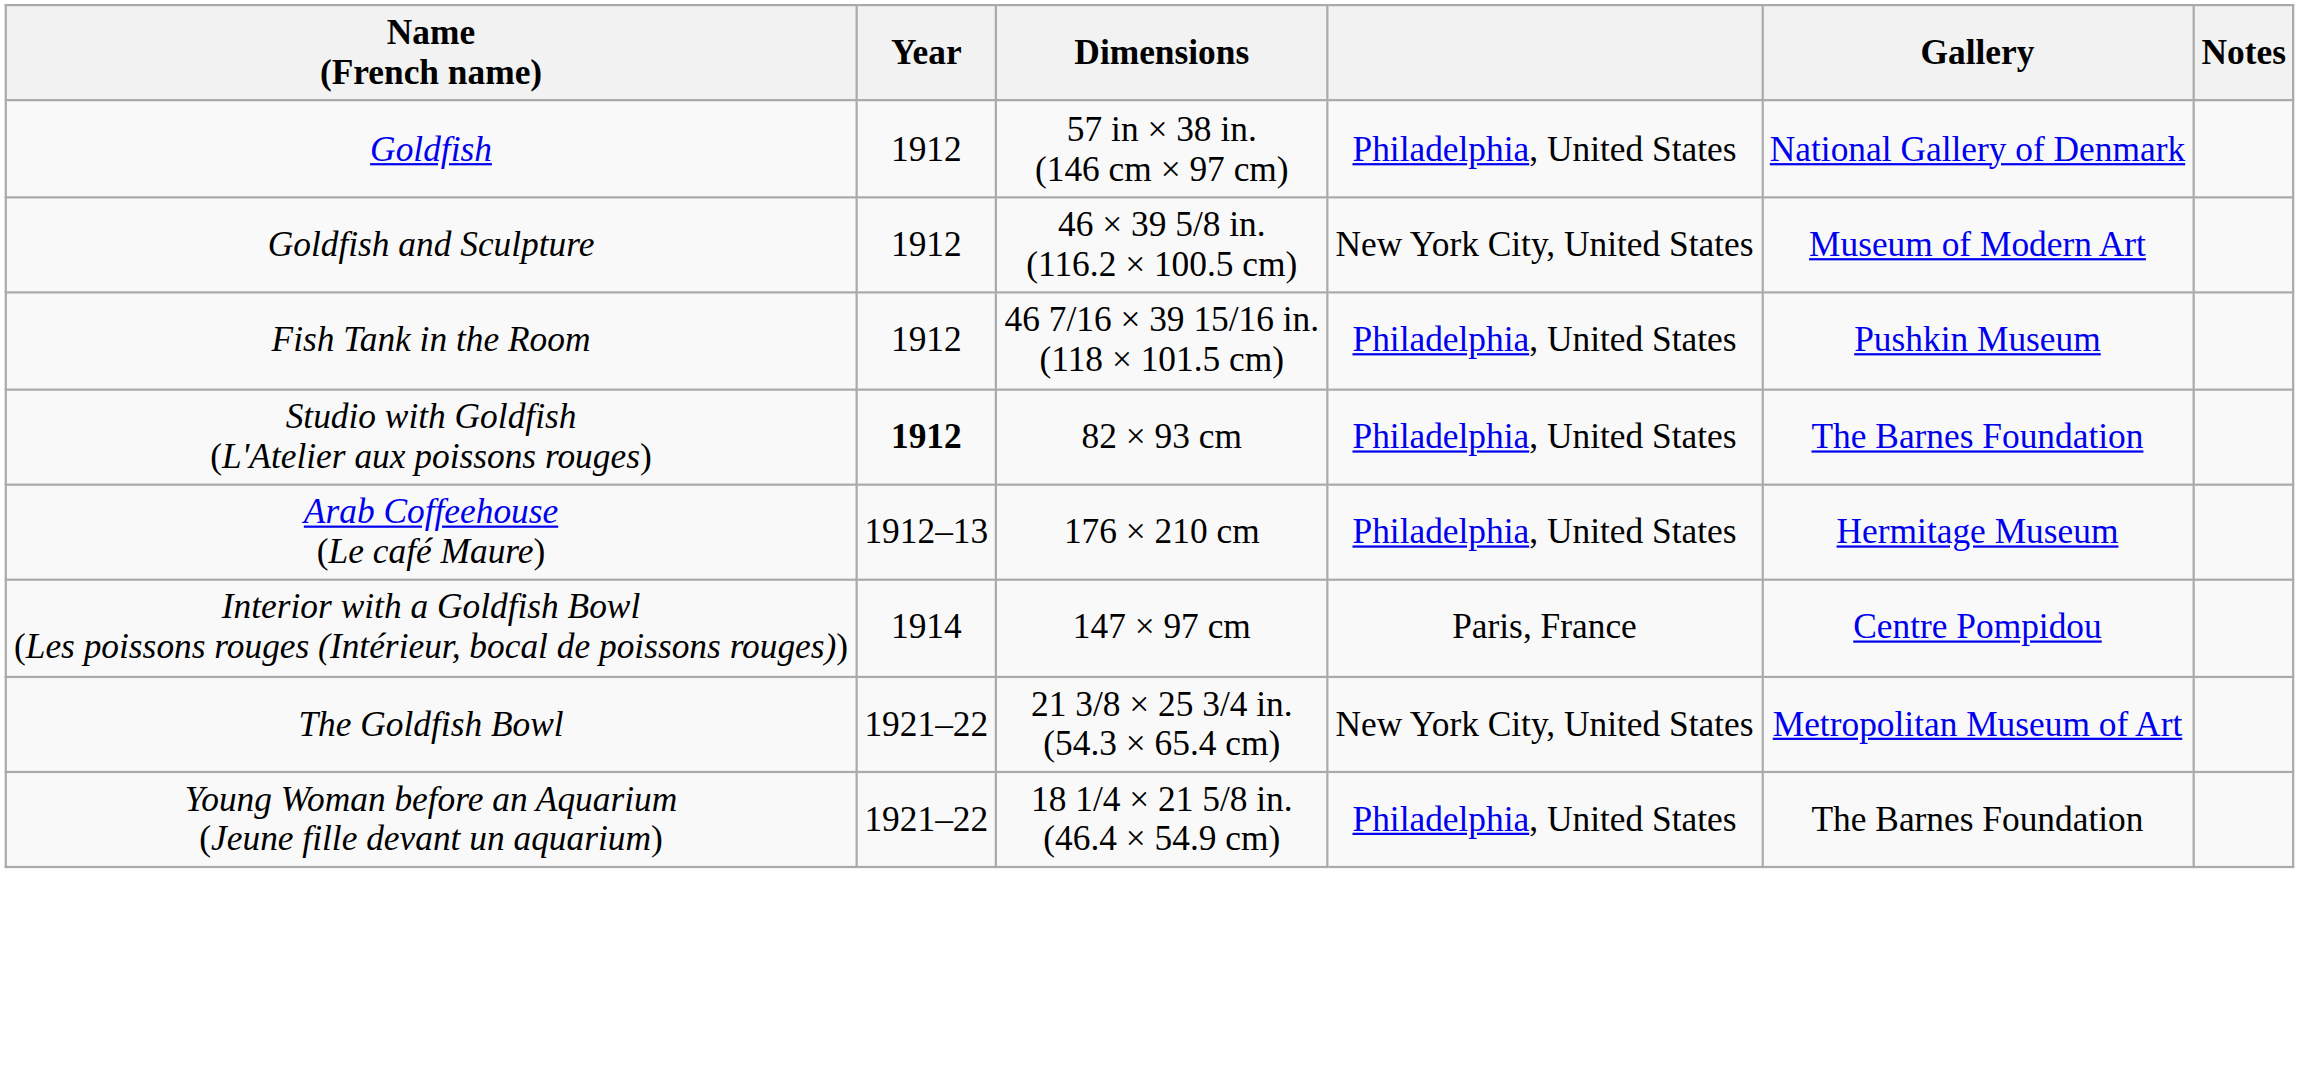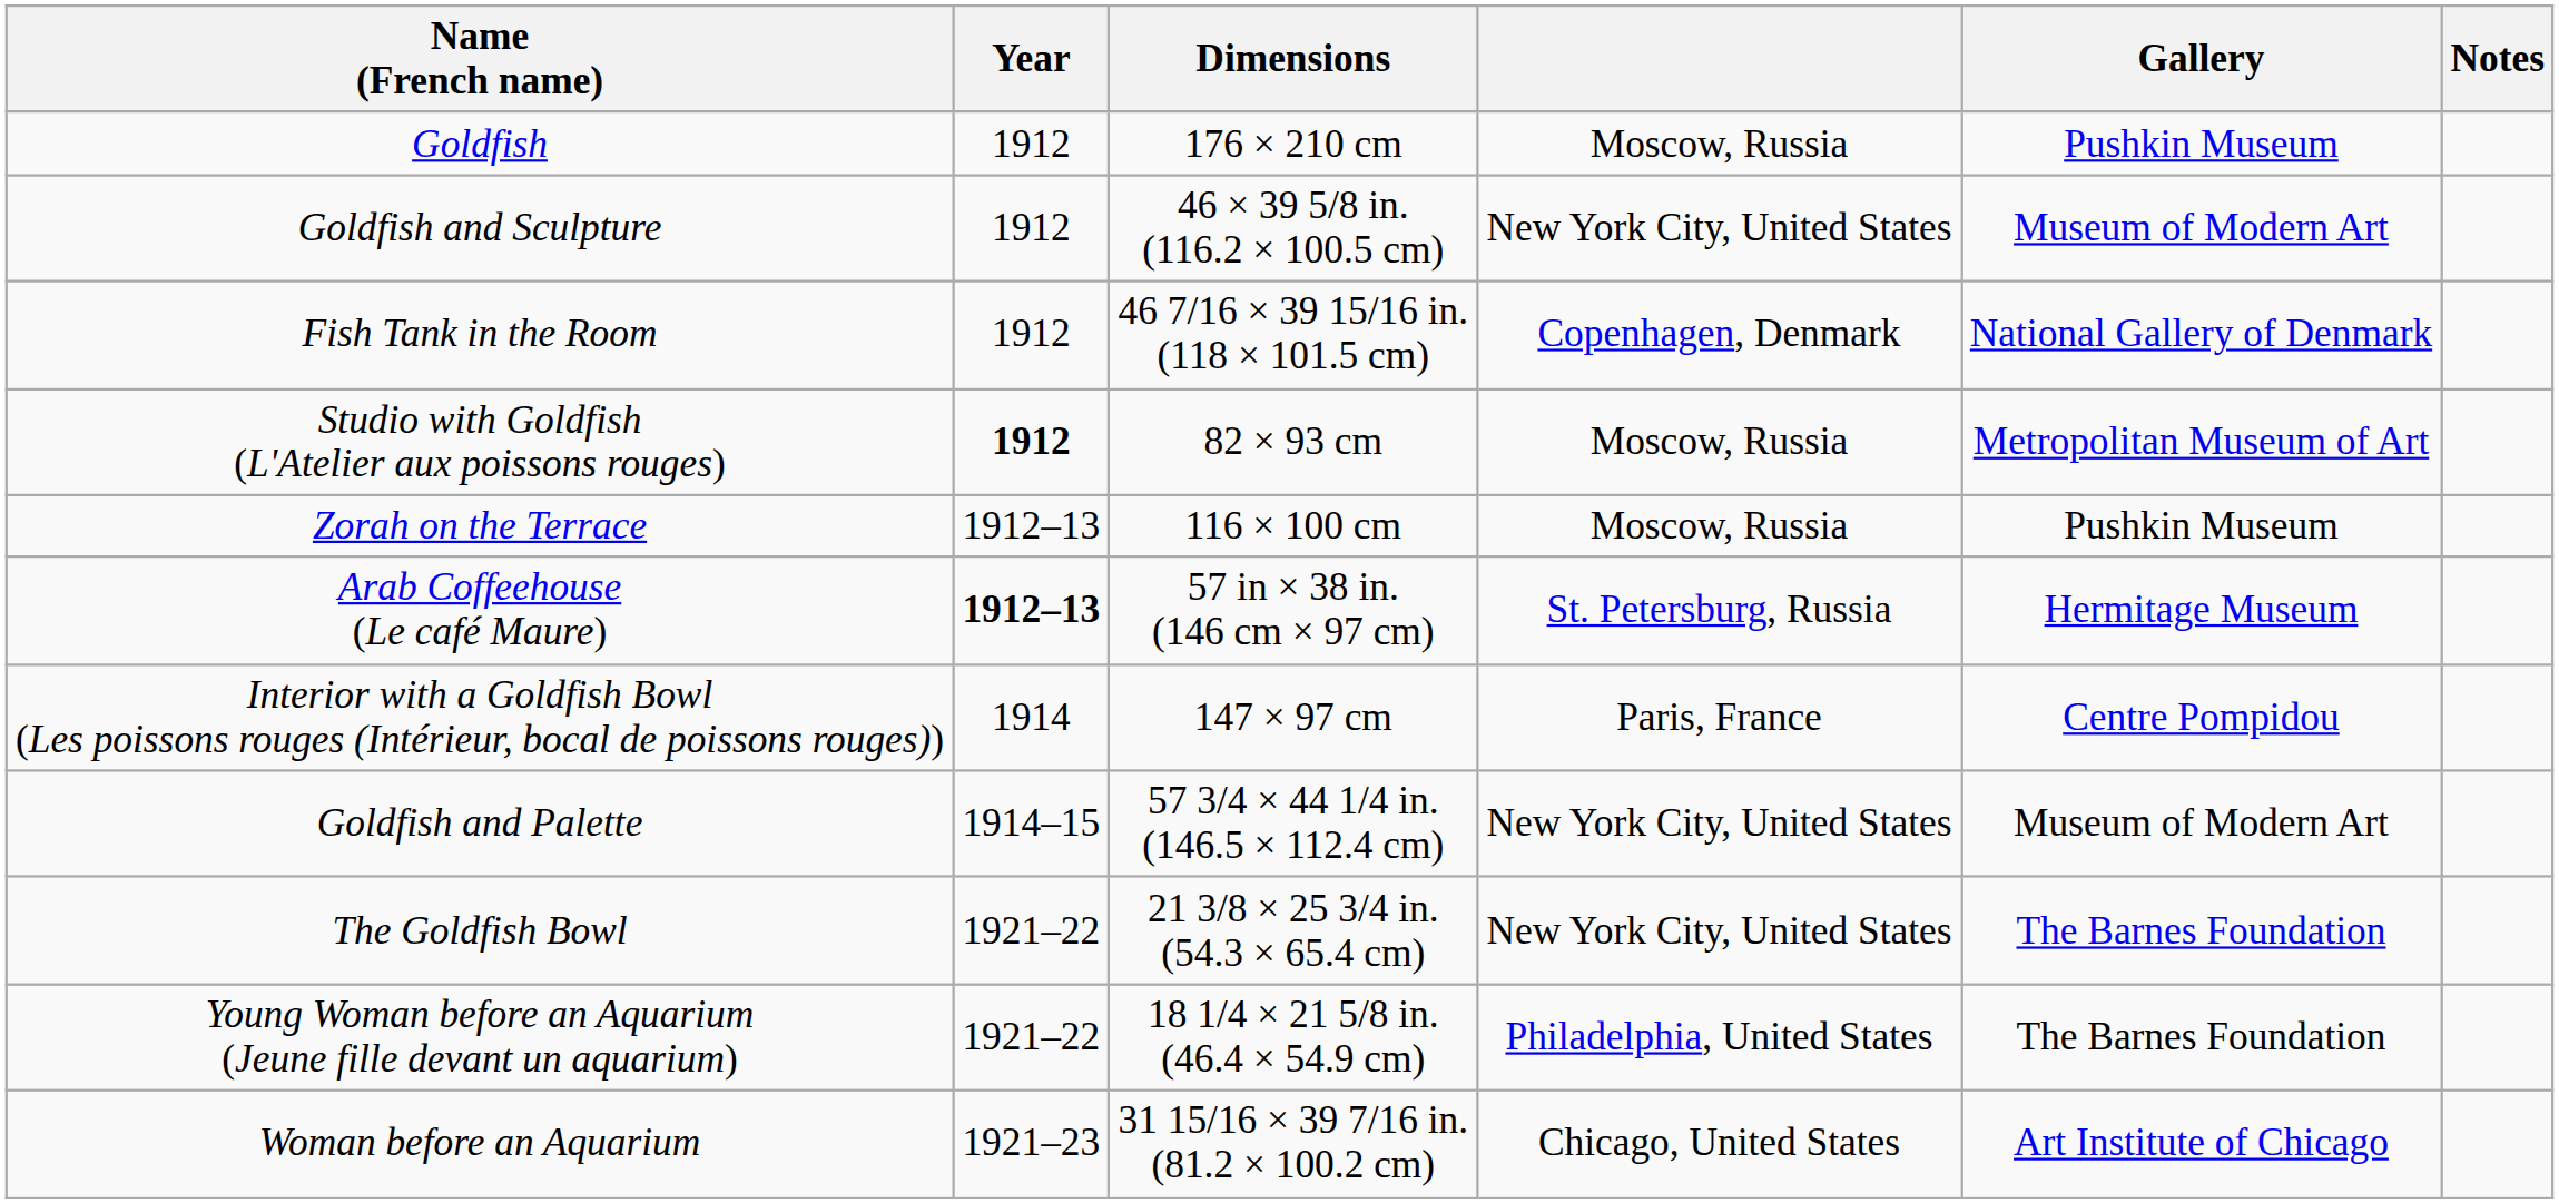 <table class="sortable wikitable" style="margin-left:0.5em; text-align:center">
 <tr>
 <th>Name <br> (French name)</th>
 <th>Year</th>
 <th>Dimensions</th>
 <th></th>
 <th>Gallery</th>
 <th class="unsortable">Notes</th>
 </tr>
 <tr>
 <td><em><a href='#'>Goldfish</a></em></td>
 <td>1912</td>
-<td>57 in × 38 in.<br>(146 cm × 97 cm)</td>
-<td><a href='#'>Philadelphia</a>, United States</td>
-<td><a href='#'>National Gallery of Denmark</a></td>
+<td>176 × 210 cm</td>
+<td>Moscow, Russia</td>
+<td><a href='#'>Pushkin Museum</a></td>
 <td></td>
 </tr>
 <tr>
 <td><em>Goldfish and Sculpture</em></td>
 <td>1912</td>
 <td>46 × 39 5/8 in.<br>(116.2 × 100.5 cm)</td>
 <td>New York City, United States</td>
 <td><a href='#'>Museum of Modern Art</a></td>
 <td></td>
 </tr>
 <tr>
 <td><em>Fish Tank in the Room</em></td>
 <td>1912</td>
 <td>46 7/16 × 39 15/16 in.<br>(118 × 101.5 cm)</td>
-<td><a href='#'>Philadelphia</a>, United States</td>
-<td><a href='#'>Pushkin Museum</a></td>
+<td><a href='#'>Copenhagen</a>, Denmark</td>
+<td><a href='#'>National Gallery of Denmark</a></td>
 <td></td>
 </tr>
 <tr>
 <td><em>Studio with Goldfish</em><br> (<em>L'Atelier aux poissons rouges</em>)</td>
 <td><strong>1912</strong></td>
 <td>82 × 93 cm</td>
-<td><a href='#'>Philadelphia</a>, United States</td>
-<td><a href='#'>The Barnes Foundation</a></td>
+<td>Moscow, Russia</td>
+<td><a href='#'>Metropolitan Museum of Art</a></td>
+<td></td>
+</tr>
+<tr>
+<td><em><a href='#'>Zorah on the Terrace</a></em></td>
+<td>1912–13</td>
+<td>116 × 100 cm</td>
+<td>Moscow, Russia</td>
+<td>Pushkin Museum</td>
 <td></td>
 </tr>
 <tr>
 <td><em><a href='#'>Arab Coffeehouse</a></em><br>(<em>Le café Maure</em>)</td>
-<td>1912–13</td>
-<td>176 × 210 cm</td>
-<td><a href='#'>Philadelphia</a>, United States</td>
+<td><strong>1912–13</strong></td>
+<td>57 in × 38 in.<br>(146 cm × 97 cm)</td>
+<td><a href='#'>St. Petersburg</a>, Russia</td>
 <td><a href='#'>Hermitage Museum</a></td>
 <td></td>
 </tr>
 <tr>
 <td><em>Interior with a Goldfish Bowl</em><br>(<em>Les poissons rouges (Intérieur, bocal de poissons rouges)</em>)</td>
 <td>1914</td>
 <td>147 × 97 cm</td>
 <td>Paris, France</td>
 <td><a href='#'>Centre Pompidou</a></td>
 <td></td>
 </tr>
 <tr>
+<td><em>Goldfish and Palette</em></td>
+<td>1914–15</td>
+<td>57 3/4 × 44 1/4 in.<br>(146.5 × 112.4 cm)</td>
+<td>New York City, United States</td>
+<td>Museum of Modern Art</td>
+<td></td>
+</tr>
+<tr>
 <td><em>The Goldfish Bowl</em></td>
 <td>1921–22</td>
 <td>21 3/8 × 25 3/4 in.<br>(54.3 × 65.4 cm)</td>
 <td>New York City, United States</td>
-<td><a href='#'>Metropolitan Museum of Art</a></td>
+<td><a href='#'>The Barnes Foundation</a></td>
 <td></td>
 </tr>
 <tr>
 <td><em>Young Woman before an Aquarium</em><br> (<em>Jeune fille devant un aquarium</em>)</td>
 <td>1921–22</td>
 <td>18 1/4 × 21 5/8 in.<br>(46.4 × 54.9 cm)</td>
 <td><a href='#'>Philadelphia</a>, United States</td>
 <td>The Barnes Foundation</td>
 <td></td>
 </tr>
+<tr>
+<td><em>Woman before an Aquarium</em></td>
+<td>1921–23</td>
+<td>31 15/16 × 39 7/16 in.<br>(81.2 × 100.2 cm)</td>
+<td>Chicago, United States</td>
+<td><a href='#'>Art Institute of Chicago</a></td>
+<td></td>
+</tr>
 </table>
